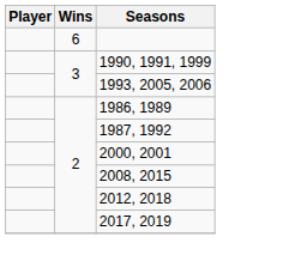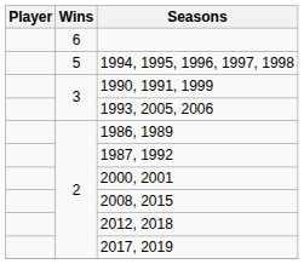 <table class="wikitable plainrowheaders sortable">
 <tr>
 <th>Player</th>
 <th scope=col>Wins</th>
 <th>Seasons</th>
 </tr>
 <tr>
 <td scope=row></td>
 <td align=center>6</td>
 <td></td>
+</tr>
+<tr>
+<td scope=row></td>
+<td align=center>5</td>
+<td>1994, 1995, 1996, 1997, 1998</td>
 </tr>
 <tr>
 <td scope=row></td>
 <td align=center rowspan=2>3</td>
 <td>1990, 1991, 1999</td>
 </tr>
 <tr>
 <td scope=row></td>
 <td>1993, 2005, 2006</td>
 </tr>
 <tr>
 <td scope=row></td>
 <td align=center rowspan=6>2</td>
 <td>1986, 1989</td>
 </tr>
 <tr>
 <td scope=row></td>
 <td>1987, 1992</td>
 </tr>
 <tr>
 <td scope=row></td>
 <td>2000, 2001</td>
 </tr>
 <tr>
 <td scope=row></td>
 <td>2008, 2015</td>
 </tr>
 <tr>
 <td scope=row></td>
 <td>2012, 2018</td>
 </tr>
 <tr>
 <td scope=row></td>
 <td>2017, 2019</td>
 </tr>
 <tr>
 </tr>
 </table>
